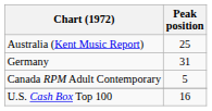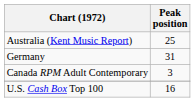 <table class="wikitable sortable">
 <tr>
 <th>Chart (1972)</th>
 <th>Peak<br>position</th>
 </tr>
 <tr>
 <td>Australia (<a href='#'>Kent Music Report</a>)</td>
 <td style="text-align:center;">25</td>
 </tr>
 <tr>
 <td>Germany </td>
 <td style="text-align:center;">31</td>
 </tr>
 <tr>
 <td>Canada <em>RPM</em> Adult Contemporary</td>
-<td style="text-align:center;">5</td>
+<td style="text-align:center;">3</td>
 </tr>
 <tr>
 </tr>
 <tr>
 </tr>
 <tr>
 </tr>
 <tr>
 <td>U.S. <a href='#'><em>Cash Box</em></a> Top 100</td>
 <td style="text-align:center;">16</td>
 </tr>
 </table>
